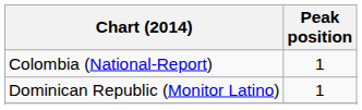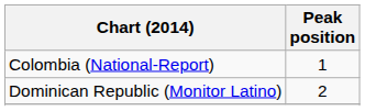 <table class="wikitable sortable">
 <tr>
 <th>Chart (2014)</th>
 <th>Peak<br>position</th>
 </tr>
 <tr>
 <td>Colombia (<a href='#'>National-Report</a>)</td>
 <td align="center">1</td>
 </tr>
 <tr>
 <td>Dominican Republic (<a href='#'>Monitor Latino</a>)</td>
-<td style="text-align:center;">1</td>
+<td style="text-align:center;">2</td>
 </tr>
 <tr>
 </tr>
 <tr>
 </tr>
 <tr>
 </tr>
 <tr>
 </tr>
 </table>
